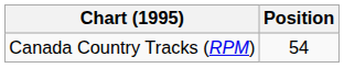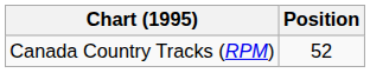 <table class="wikitable sortable">
 <tr>
 <th scope="col">Chart (1995)</th>
 <th scope="col">Position</th>
 </tr>
 <tr>
 <td>Canada Country Tracks (<em><a href='#'>RPM</a></em>)</td>
-<td align="center">54</td>
+<td align="center">52</td>
 </tr>
 </table>
